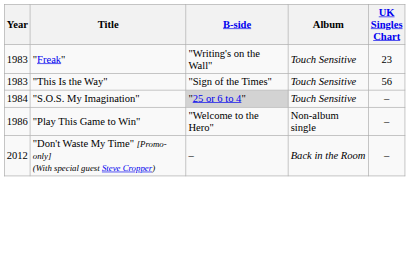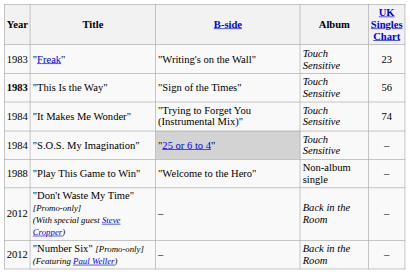 <table class="wikitable sortable">
 <tr>
 <th>Year</th>
 <th>Title</th>
 <th><a href='#'>B-side</a></th>
 <th>Album</th>
 <th style="text-align:center; width:40px;"><a href='#'>UK Singles Chart</a></th>
 </tr>
 <tr>
 <td style="text-align:left;">1983</td>
 <td style="text-align:left;">"<a href='#'>Freak</a>"</td>
 <td style="text-align:left;">"Writing's on the Wall"</td>
 <td style="text-align:left;"><em>Touch Sensitive</em></td>
 <td style="text-align:center;">23</td>
 </tr>
 <tr>
-<td style="text-align:left;">1983</td>
+<td style="text-align:left;"><strong>1983</strong></td>
 <td style="text-align:left;">"This Is the Way"</td>
 <td style="text-align:left;">"Sign of the Times"</td>
 <td style="text-align:left;"><em>Touch Sensitive</em></td>
 <td style="text-align:center;">56</td>
+</tr>
+<tr>
+<td style="text-align:left;">1984</td>
+<td style="text-align:left;">"It Makes Me Wonder"</td>
+<td style="text-align:left;">"Trying to Forget You (Instrumental Mix)"</td>
+<td style="text-align:left;"><em>Touch Sensitive</em></td>
+<td style="text-align:center;">74</td>
 </tr>
 <tr>
 <td style="text-align:left;">1984</td>
 <td style="text-align:left;">"S.O.S. My Imagination"</td>
 <td style="background: lightgrey; text-align:left;">"<a href='#'>25 or 6 to 4</a>"</td>
 <td style="text-align:left;"><em>Touch Sensitive</em></td>
 <td style="text-align:center;">–</td>
 </tr>
 <tr>
-<td style="text-align:left;">1986</td>
+<td style="text-align:left;">1988</td>
 <td style="text-align:left;">"Play This Game to Win"</td>
 <td style="text-align:left;">"Welcome to the Hero"</td>
 <td style="text-align:left;">Non-album single</td>
 <td style="text-align:center;">–</td>
 </tr>
 <tr>
 <td style="text-align:left;">2012</td>
 <td style="text-align:left;">"Don't Waste My Time" <small><em>[Promo-only]</em></small><br><small><em>(With special guest <a href='#'>Steve Cropper</a>)</em></small></td>
 <td style="text-align:left;">–</td>
 <td style="text-align:left;"><em>Back in the Room</em></td>
 <td style="text-align:center;">–</td>
 </tr>
+<tr>
+<td style="text-align:left;">2012</td>
+<td style="text-align:left;">"Number Six" <small><em>[Promo-only]</em></small><br><small><em>(Featuring <a href='#'>Paul Weller</a>)</em></small></td>
+<td style="text-align:left;">–</td>
+<td style="text-align:left;"><em>Back in the Room</em></td>
+<td style="text-align:center;">–</td>
+</tr>
 </table>
